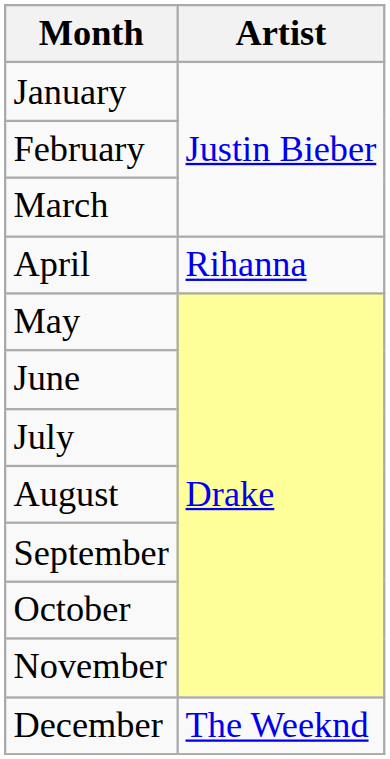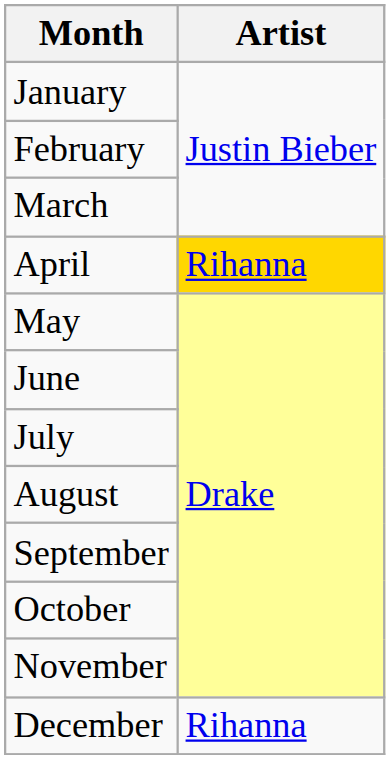 <table class="wikitable sortable plainrowheaders">
 <tr>
 <th>Month</th>
 <th>Artist</th>
 </tr>
 <tr>
 <td>January</td>
 <td rowspan="3"><a href='#'>Justin Bieber</a></td>
 </tr>
 <tr>
 <td>February</td>
 </tr>
 <tr>
 <td>March</td>
 </tr>
 <tr>
 <td>April</td>
-<td><a href='#'>Rihanna</a></td>
+<td style="background: gold;"><a href='#'>Rihanna</a></td>
 </tr>
 <tr>
 <td>May</td>
 <td rowspan="7" bgcolor="#ffff99"><a href='#'>Drake</a></td>
 </tr>
 <tr>
 <td>June</td>
 </tr>
 <tr>
 <td>July</td>
 </tr>
 <tr>
 <td>August</td>
 </tr>
 <tr>
 <td>September</td>
 </tr>
 <tr>
 <td>October</td>
 </tr>
 <tr>
 <td>November</td>
 </tr>
 <tr>
 <td>December</td>
-<td><a href='#'>The Weeknd</a></td>
+<td><a href='#'>Rihanna</a></td>
 </tr>
 </table>
